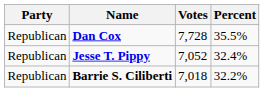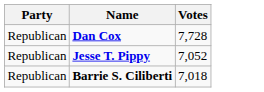 <table class="wikitable">
 <tr>
 <th>Party</th>
 <th>Name</th>
 <th>Votes</th>
-<th>Percent</th>
 </tr>
 <tr>
 <td>Republican</td>
 <td><strong><a href='#'>Dan Cox</a></strong></td>
 <td>7,728</td>
-<td>35.5%</td>
 </tr>
 <tr>
 <td>Republican</td>
 <td><strong><a href='#'>Jesse T. Pippy</a></strong></td>
 <td>7,052</td>
-<td>32.4%</td>
 </tr>
 <tr>
 <td>Republican</td>
 <td><strong>Barrie S. Ciliberti</strong></td>
 <td>7,018</td>
-<td>32.2%</td>
 </tr>
 </table>
